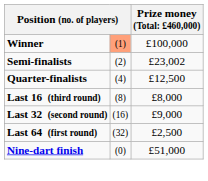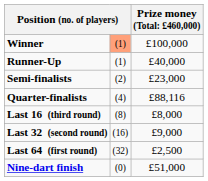 <table class="wikitable">
 <tr>
 <th colspan=2>Position <small>(no. of players)</small></th>
 <th>Prize money<br><small>(Total: £460,000)</small></th>
 </tr>
 <tr>
 <td><strong>Winner</strong></td>
 <td align=center style="background: lightsalmon;"><small>(1)</small></td>
 <td align=center>£100,000</td>
 </tr>
 <tr>
+<td><strong>Runner-Up</strong></td>
+<td align=center><small>(1)</small></td>
+<td align=center>£40,000</td>
+</tr>
+<tr>
 <td><strong>Semi-finalists</strong></td>
 <td align=center><small>(2)</small></td>
-<td align=center>£23,002</td>
+<td align=center>£23,000</td>
 </tr>
 <tr>
 <td><strong>Quarter-finalists</strong></td>
 <td align=center><small>(4)</small></td>
-<td align=center>£12,500</td>
+<td align=center>£88,116</td>
 </tr>
 <tr>
 <td><strong>Last 16  <small>(third round)</small></strong></td>
 <td align=center><small>(8)</small></td>
 <td align=center>£8,000</td>
 </tr>
 <tr>
 <td><strong>Last 32  <small>(second round)</small></strong></td>
 <td align=center><small>(16)</small></td>
 <td align=center>£9,000</td>
 </tr>
 <tr>
 <td><strong>Last 64  <small>(first round)</small></strong></td>
 <td align=center><small>(32)</small></td>
 <td align=center>£2,500</td>
 </tr>
 <tr>
 <td><strong><a href='#'>Nine-dart finish</a></strong></td>
 <td align=center><small>(0)</small></td>
 <td align=center>£51,000</td>
 </tr>
 </table>
